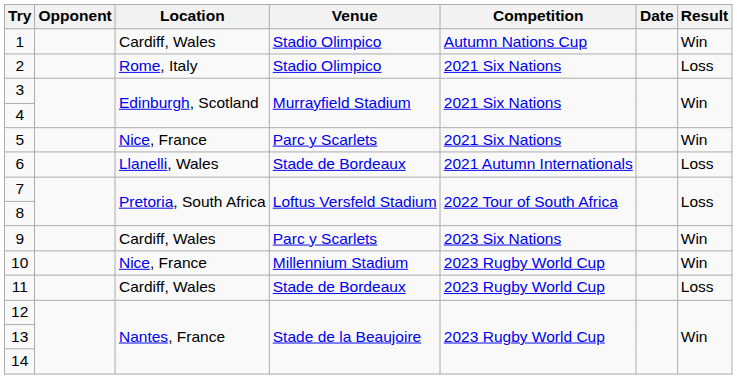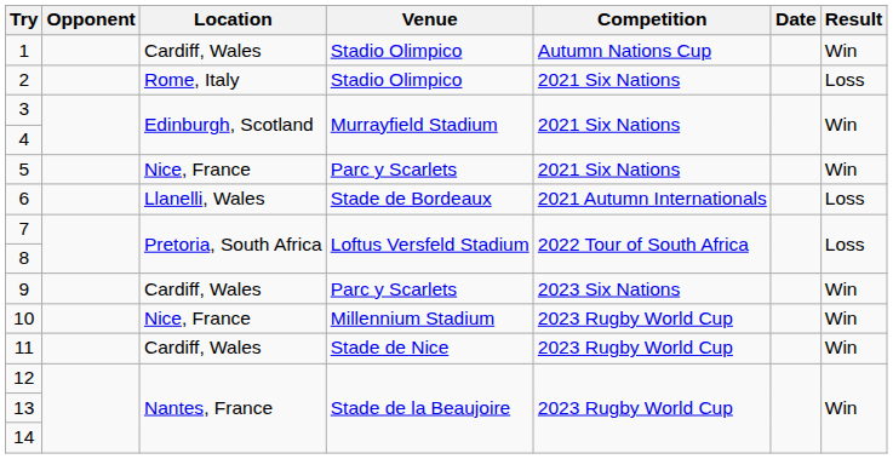 <table class="wikitable">
 <tr>
 <th>Try</th>
 <th>Opponent</th>
 <th>Location</th>
 <th>Venue</th>
 <th>Competition</th>
 <th>Date</th>
 <th>Result</th>
 </tr>
 <tr>
 <td style="text-align:center">1</td>
 <td></td>
 <td>Cardiff, Wales</td>
 <td><a href='#'>Stadio Olimpico</a></td>
 <td><a href='#'>Autumn Nations Cup</a></td>
 <td></td>
 <td>Win</td>
 </tr>
 <tr>
 <td style="text-align:center">2</td>
 <td></td>
 <td><a href='#'>Rome</a>, Italy</td>
 <td><a href='#'>Stadio Olimpico</a></td>
 <td><a href='#'>2021 Six Nations</a></td>
 <td></td>
 <td>Loss</td>
 </tr>
 <tr>
 <td style="text-align:center">3</td>
 <td rowspan="2"></td>
 <td rowspan="2"><a href='#'>Edinburgh</a>, Scotland</td>
 <td rowspan="2"><a href='#'>Murrayfield Stadium</a></td>
 <td rowspan="2"><a href='#'>2021 Six Nations</a></td>
 <td rowspan="2"></td>
 <td rowspan="2">Win</td>
 </tr>
 <tr>
 <td style="text-align:center">4</td>
 </tr>
 <tr>
 <td style="text-align:center">5</td>
 <td></td>
 <td><a href='#'>Nice</a>, France</td>
 <td><a href='#'>Parc y Scarlets</a></td>
 <td><a href='#'>2021 Six Nations</a></td>
 <td></td>
 <td>Win</td>
 </tr>
 <tr>
 <td style="text-align:center">6</td>
 <td></td>
 <td><a href='#'>Llanelli</a>, Wales</td>
 <td><a href='#'>Stade de Bordeaux</a></td>
 <td><a href='#'>2021 Autumn Internationals</a></td>
 <td></td>
 <td>Loss</td>
 </tr>
 <tr>
 <td style="text-align:center">7</td>
 <td rowspan="2"></td>
 <td rowspan="2"><a href='#'>Pretoria</a>, South Africa</td>
 <td rowspan="2"><a href='#'>Loftus Versfeld Stadium</a></td>
 <td rowspan="2"><a href='#'>2022 Tour of South Africa</a></td>
 <td rowspan="2"></td>
 <td rowspan="2">Loss</td>
 </tr>
 <tr>
 <td style="text-align:center">8</td>
 </tr>
 <tr>
 <td style="text-align:center">9</td>
 <td></td>
 <td>Cardiff, Wales</td>
 <td><a href='#'>Parc y Scarlets</a></td>
 <td><a href='#'>2023 Six Nations</a></td>
 <td></td>
 <td>Win</td>
 </tr>
 <tr>
 <td style="text-align:center">10</td>
 <td></td>
 <td><a href='#'>Nice</a>, France</td>
 <td><a href='#'>Millennium Stadium</a></td>
 <td><a href='#'>2023 Rugby World Cup</a></td>
 <td></td>
 <td>Win</td>
 </tr>
 <tr>
 <td style="text-align:center">11</td>
 <td></td>
 <td>Cardiff, Wales</td>
-<td><a href='#'>Stade de Bordeaux</a></td>
+<td><a href='#'>Stade de Nice</a></td>
 <td><a href='#'>2023 Rugby World Cup</a></td>
 <td></td>
-<td>Loss</td>
+<td>Win</td>
 </tr>
 <tr>
 <td style="text-align:center">12</td>
 <td rowspan="3"></td>
 <td rowspan="3"><a href='#'>Nantes</a>, France</td>
 <td rowspan="3"><a href='#'>Stade de la Beaujoire</a></td>
 <td rowspan="3"><a href='#'>2023 Rugby World Cup</a></td>
 <td rowspan="3"></td>
 <td rowspan="3">Win</td>
 </tr>
 <tr>
 <td style="text-align:center">13</td>
 </tr>
 <tr>
 <td style="text-align:center">14</td>
 </tr>
 </table>
